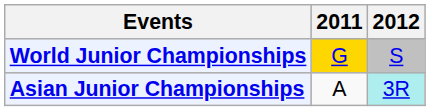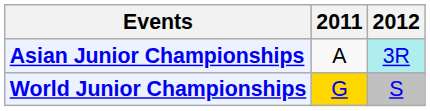 <table class="wikitable" style="font-size: 90%; text-align:center">
 <tr>
 <th>Events</th>
 <th>2011</th>
 <th>2012</th>
 </tr>
 <tr>
+<td bgcolor="#ECF2FF"; align="left"><strong><a href='#'>Asian Junior Championships</a></strong></td>
+<td>A</td>
+<td bgcolor=AFEEEE><a href='#'>3R</a></td>
+</tr>
+<tr>
 <td bgcolor="#ECF2FF"; align="left"><strong><a href='#'>World Junior Championships</a></strong></td>
 <td bgcolor=gold><a href='#'>G</a></td>
 <td bgcolor=silver><a href='#'>S</a></td>
 </tr>
-<tr>
-<td bgcolor="#ECF2FF"; align="left"><strong><a href='#'>Asian Junior Championships</a></strong></td>
-<td>A</td>
-<td bgcolor=AFEEEE><a href='#'>3R</a></td>
-</tr>
 </table>
